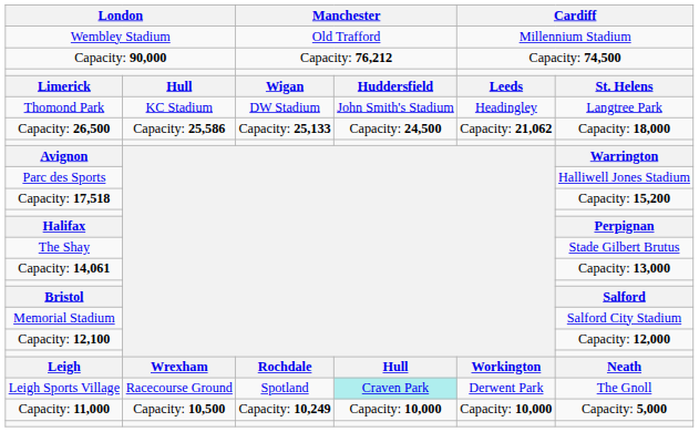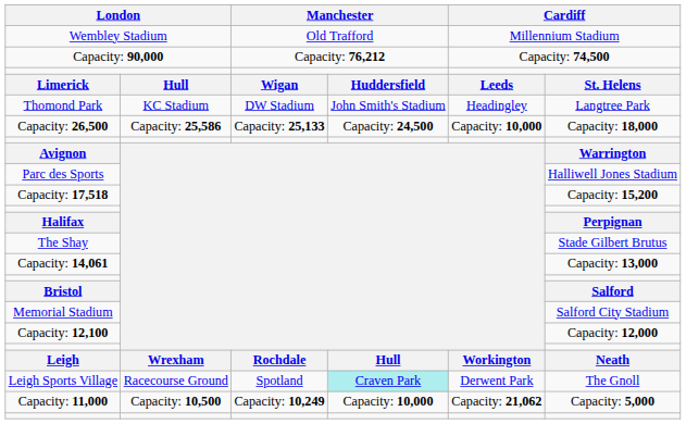 <table class="wikitable" style="margin:1em auto; text-align:center">
 <tr>
 <th colspan="2"> <a href='#'>London</a></th>
 <th colspan="2"> <a href='#'>Manchester</a></th>
 <th colspan="2"> <a href='#'>Cardiff</a></th>
 </tr>
 <tr>
 <td colspan="2"><a href='#'>Wembley Stadium</a></td>
 <td colspan="2"><a href='#'>Old Trafford</a></td>
 <td colspan="2"><a href='#'>Millennium Stadium</a></td>
 </tr>
 <tr>
 <td colspan="2">Capacity: <strong>90,000</strong></td>
 <td colspan="2">Capacity: <strong>76,212</strong></td>
 <td colspan="2">Capacity: <strong>74,500</strong></td>
 </tr>
 <tr>
 <td colspan="2"></td>
 <td colspan="2"></td>
 <td colspan="2"></td>
 </tr>
 <tr>
 <th> <a href='#'>Limerick</a></th>
 <th> <a href='#'>Hull</a></th>
 <th> <a href='#'>Wigan</a></th>
 <th> <a href='#'>Huddersfield</a></th>
 <th> <a href='#'>Leeds</a></th>
 <th> <a href='#'>St. Helens</a></th>
 </tr>
 <tr>
 <td><a href='#'>Thomond Park</a></td>
 <td><a href='#'>KC Stadium</a></td>
 <td><a href='#'>DW Stadium</a></td>
 <td><a href='#'>John Smith's Stadium</a></td>
 <td><a href='#'>Headingley</a></td>
 <td><a href='#'>Langtree Park</a></td>
 </tr>
 <tr>
 <td>Capacity: <strong>26,500</strong></td>
 <td>Capacity: <strong>25,586</strong></td>
 <td>Capacity: <strong>25,133</strong></td>
 <td>Capacity: <strong>24,500</strong></td>
-<td>Capacity: <strong>21,062</strong></td>
+<td>Capacity: <strong>10,000</strong></td>
 <td>Capacity: <strong>18,000</strong></td>
 </tr>
 <tr>
 <td></td>
 <td></td>
 <td></td>
 <td></td>
 <td></td>
 <td></td>
 </tr>
 <tr>
 <th> <a href='#'>Avignon</a></th>
 <th colspan="4" rowspan="12"><br></th>
 <th> <a href='#'>Warrington</a></th>
 </tr>
 <tr>
 <td><a href='#'>Parc des Sports</a></td>
 <td><a href='#'>Halliwell Jones Stadium</a></td>
 </tr>
 <tr>
 <td>Capacity: <strong>17,518</strong></td>
 <td>Capacity: <strong>15,200</strong></td>
 </tr>
 <tr>
 <td></td>
 <td></td>
 </tr>
 <tr>
 <th> <a href='#'>Halifax</a></th>
 <th> <a href='#'>Perpignan</a></th>
 </tr>
 <tr>
 <td><a href='#'>The Shay</a></td>
 <td><a href='#'>Stade Gilbert Brutus</a></td>
 </tr>
 <tr>
 <td>Capacity: <strong>14,061</strong></td>
 <td>Capacity: <strong>13,000</strong></td>
 </tr>
 <tr>
 <td></td>
 <td></td>
 </tr>
 <tr>
 <th> <a href='#'>Bristol</a></th>
 <th> <a href='#'>Salford</a></th>
 </tr>
 <tr>
 <td><a href='#'>Memorial Stadium</a></td>
 <td><a href='#'>Salford City Stadium</a></td>
 </tr>
 <tr>
 <td>Capacity: <strong>12,100</strong></td>
 <td>Capacity: <strong>12,000</strong></td>
 </tr>
 <tr>
 <td></td>
 <td></td>
 </tr>
 <tr>
 <th> <a href='#'>Leigh</a></th>
 <th> <a href='#'>Wrexham</a></th>
 <th> <a href='#'>Rochdale</a></th>
 <th> <a href='#'>Hull</a></th>
 <th> <a href='#'>Workington</a></th>
 <th> <a href='#'>Neath</a></th>
 </tr>
 <tr>
 <td><a href='#'>Leigh Sports Village</a></td>
 <td><a href='#'>Racecourse Ground</a></td>
 <td><a href='#'>Spotland</a></td>
 <td style="background: paleturquoise;"><a href='#'>Craven Park</a></td>
 <td><a href='#'>Derwent Park</a></td>
 <td><a href='#'>The Gnoll</a></td>
 </tr>
 <tr>
 <td>Capacity: <strong>11,000</strong></td>
 <td>Capacity: <strong>10,500</strong></td>
 <td>Capacity: <strong>10,249</strong></td>
 <td>Capacity: <strong>10,000</strong></td>
-<td>Capacity: <strong>10,000</strong></td>
+<td>Capacity: <strong>21,062</strong></td>
 <td>Capacity: <strong>5,000</strong></td>
 </tr>
 <tr>
 <td></td>
 <td></td>
 <td></td>
 <td></td>
 <td></td>
 <td></td>
 </tr>
 </table>
